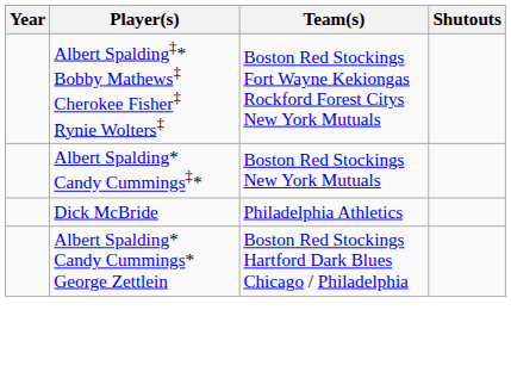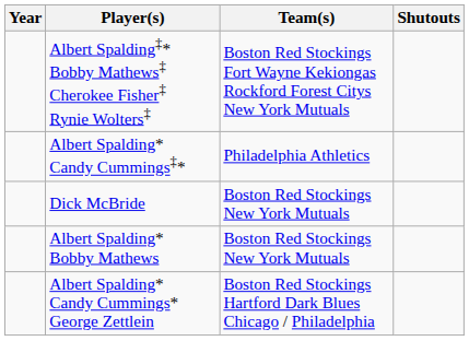 <table class="wikitable sortable">
 <tr>
 <th>Year</th>
 <th>Player(s)</th>
 <th>Team(s)</th>
 <th>Shutouts</th>
 </tr>
 <tr>
 <td></td>
 <td width = "160px"><a href='#'>Albert Spalding</a><sup>‡</sup>*<br><a href='#'>Bobby Mathews</a><sup>‡</sup><br><a href='#'>Cherokee Fisher</a><sup>‡</sup><br><a href='#'>Rynie Wolters</a><sup>‡</sup></td>
 <td width = "160px"><a href='#'>Boston Red Stockings</a><br><a href='#'>Fort Wayne Kekiongas</a><br><a href='#'>Rockford Forest Citys</a><br><a href='#'>New York Mutuals</a></td>
 <td></td>
 </tr>
 <tr>
 <td></td>
 <td><a href='#'>Albert Spalding</a>*<br><a href='#'>Candy Cummings</a><sup>‡</sup>*</td>
+<td><a href='#'>Philadelphia Athletics</a></td>
+<td></td>
+</tr>
+<tr>
+<td></td>
+<td><a href='#'>Dick McBride</a></td>
 <td><a href='#'>Boston Red Stockings</a><br><a href='#'>New York Mutuals</a></td>
 <td></td>
 </tr>
 <tr>
 <td></td>
-<td><a href='#'>Dick McBride</a></td>
-<td><a href='#'>Philadelphia Athletics</a></td>
+<td><a href='#'>Albert Spalding</a>*<br><a href='#'>Bobby Mathews</a></td>
+<td><a href='#'>Boston Red Stockings</a><br><a href='#'>New York Mutuals</a></td>
 <td></td>
 </tr>
 <tr>
 <td></td>
 <td><a href='#'>Albert Spalding</a>*<br><a href='#'>Candy Cummings</a>*<br><a href='#'>George Zettlein</a></td>
 <td><a href='#'>Boston Red Stockings</a><br><a href='#'>Hartford Dark Blues</a><br><a href='#'>Chicago</a> / <a href='#'>Philadelphia</a></td>
 <td></td>
 </tr>
 </table>
